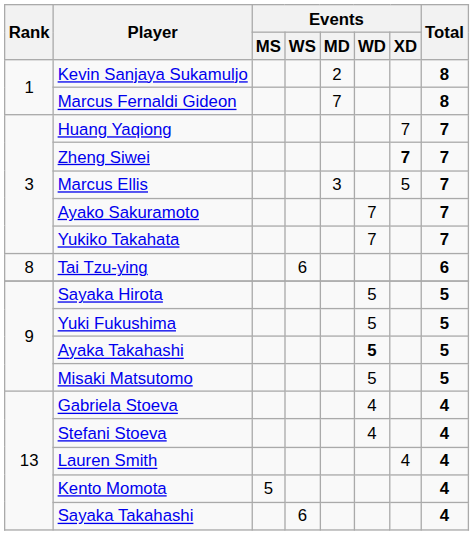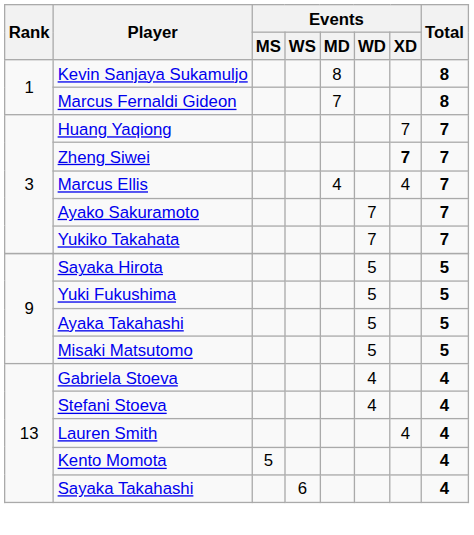 <table class=wikitable style="font-size:80%; text-align:center">
 <tr>
 <th rowspan="2">Rank</th>
 <th rowspan="2">Player</th>
 <th colspan="5">Events</th>
 <th rowspan="2">Total</th>
 </tr>
 <tr>
 <th>MS</th>
 <th>WS</th>
 <th>MD</th>
 <th>WD</th>
 <th>XD</th>
 </tr>
 <tr>
 <td rowspan="2">1</td>
 <td align="left"> <a href='#'>Kevin Sanjaya Sukamuljo</a></td>
 <td></td>
 <td></td>
-<td>2</td>
+<td>8</td>
 <td></td>
 <td></td>
 <td><strong>8</strong></td>
 </tr>
 <tr>
 <td align="left"> <a href='#'>Marcus Fernaldi Gideon</a></td>
 <td></td>
 <td></td>
 <td>7</td>
 <td></td>
 <td></td>
 <td><strong>8</strong></td>
 </tr>
 <tr>
 <td rowspan="5">3</td>
 <td align="left"> <a href='#'>Huang Yaqiong</a></td>
 <td></td>
 <td></td>
 <td></td>
 <td></td>
 <td>7</td>
 <td><strong>7</strong></td>
 </tr>
 <tr>
 <td align="left"> <a href='#'>Zheng Siwei</a></td>
 <td></td>
 <td></td>
 <td></td>
 <td></td>
 <td><strong>7</strong></td>
 <td><strong>7</strong></td>
 </tr>
 <tr>
 <td align="left"> <a href='#'>Marcus Ellis</a></td>
 <td></td>
 <td></td>
-<td>3</td>
+<td>4</td>
 <td></td>
-<td>5</td>
+<td>4</td>
 <td><strong>7</strong></td>
 </tr>
 <tr>
 <td align="left"> <a href='#'>Ayako Sakuramoto</a></td>
 <td></td>
 <td></td>
 <td></td>
 <td>7</td>
 <td></td>
 <td><strong>7</strong></td>
 </tr>
 <tr>
 <td align="left"> <a href='#'>Yukiko Takahata</a></td>
 <td></td>
 <td></td>
 <td></td>
 <td>7</td>
 <td></td>
 <td><strong>7</strong></td>
-</tr>
-<tr>
-<td>8</td>
-<td align="left"> <a href='#'>Tai Tzu-ying</a></td>
-<td></td>
-<td>6</td>
-<td></td>
-<td></td>
-<td></td>
-<td><strong>6</strong></td>
 </tr>
 <tr>
 </tr>
 <tr>
 <td rowspan="4">9</td>
 <td align="left"> <a href='#'>Sayaka Hirota</a></td>
 <td></td>
 <td></td>
 <td></td>
 <td>5</td>
 <td></td>
 <td><strong>5</strong></td>
 </tr>
 <tr>
 <td align="left"> <a href='#'>Yuki Fukushima</a></td>
 <td></td>
 <td></td>
 <td></td>
 <td>5</td>
 <td></td>
 <td><strong>5</strong></td>
 </tr>
 <tr>
 <td align="left"> <a href='#'>Ayaka Takahashi</a></td>
 <td></td>
 <td></td>
 <td></td>
-<td><strong>5</strong></td>
+<td>5</td>
 <td></td>
 <td><strong>5</strong></td>
 </tr>
 <tr>
 <td align="left"> <a href='#'>Misaki Matsutomo</a></td>
 <td></td>
 <td></td>
 <td></td>
 <td>5</td>
 <td></td>
 <td><strong>5</strong></td>
 </tr>
 <tr>
 <td rowspan="5">13</td>
 <td align="left"> <a href='#'>Gabriela Stoeva</a></td>
 <td></td>
 <td></td>
 <td></td>
 <td>4</td>
 <td></td>
 <td><strong>4</strong></td>
 </tr>
 <tr>
 <td align="left"> <a href='#'>Stefani Stoeva</a></td>
 <td></td>
 <td></td>
 <td></td>
 <td>4</td>
 <td></td>
 <td><strong>4</strong></td>
 </tr>
 <tr>
 <td align="left"> <a href='#'>Lauren Smith</a></td>
 <td></td>
 <td></td>
 <td></td>
 <td></td>
 <td>4</td>
 <td><strong>4</strong></td>
 </tr>
 <tr>
 <td align="left"> <a href='#'>Kento Momota</a></td>
 <td>5</td>
 <td></td>
 <td></td>
 <td></td>
 <td></td>
 <td><strong>4</strong></td>
 </tr>
 <tr>
 <td align="left"> <a href='#'>Sayaka Takahashi</a></td>
 <td></td>
 <td>6</td>
 <td></td>
 <td></td>
 <td></td>
 <td><strong>4</strong></td>
 </tr>
 </table>
